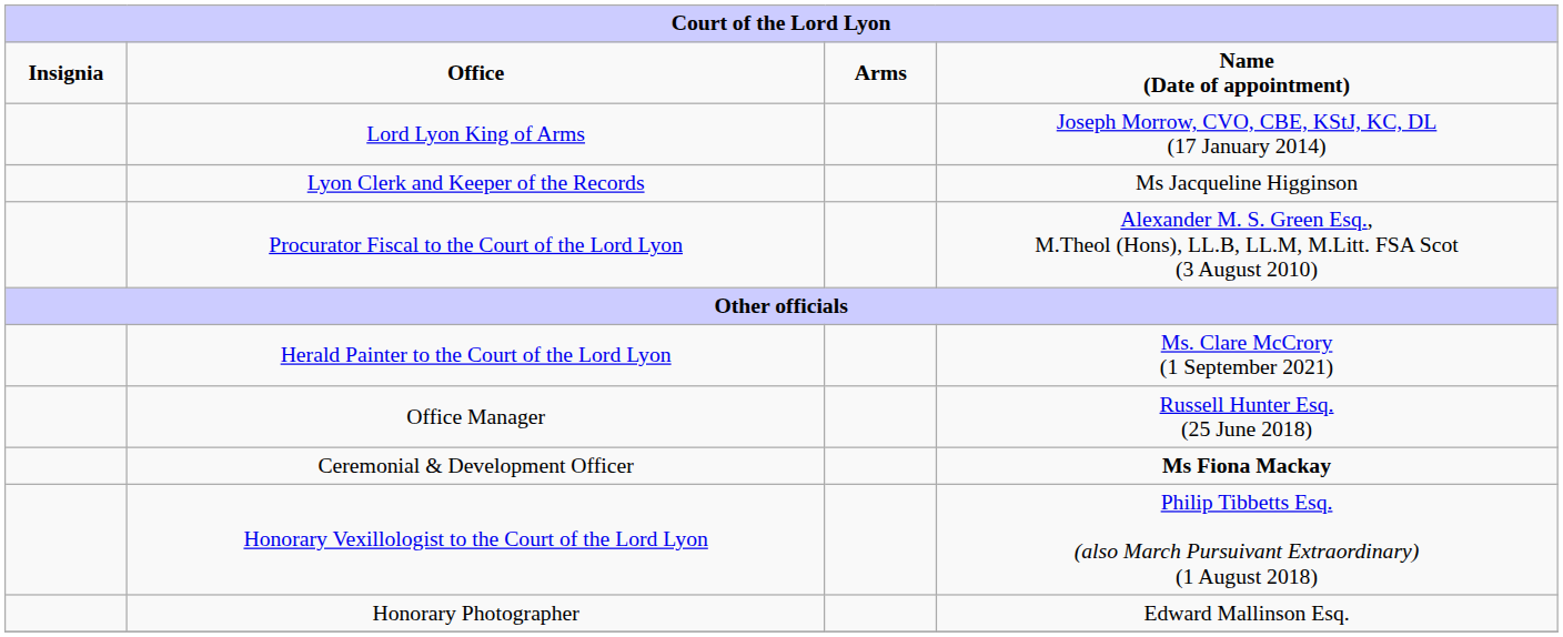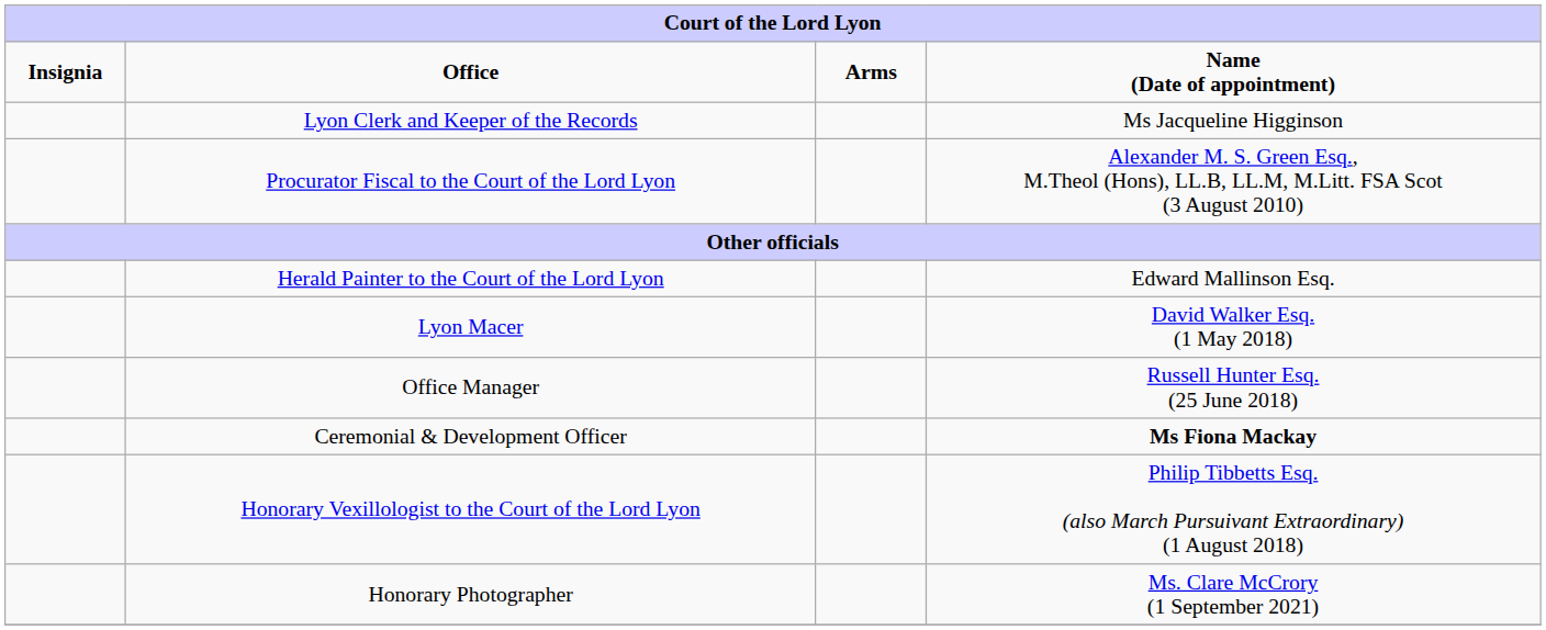 <table width = "90%" border = 1 border="1" cellpadding="4" cellspacing="0" style="margin: 0.5em 1em 0.5em 0; background: #f9f9f9; border: 1px #aaa solid; border-collapse: collapse;">
 <tr>
 <td colspan = "4" bgcolor = "#ccccff" align="center"><strong>Court of the Lord Lyon</strong></td>
 </tr>
 <tr>
 <th style="width: 100px;">Insignia</th>
 <th style="width: 45%;">Office</th>
 <th style="width: 100px;">Arms</th>
 <th style="width: 40%;">Name<br>(Date of appointment)</th>
-</tr>
-<tr>
-<td align="center"></td>
-<td style="text-align:center;"><a href='#'>Lord Lyon King of Arms</a></td>
-<td></td>
-<td style="text-align:center;"><a href='#'>Joseph Morrow, CVO, CBE, KStJ, KC, DL</a><br>(17 January 2014)</td>
 </tr>
 <tr>
 <td align="center"></td>
 <td style="text-align:center;"><a href='#'>Lyon Clerk and Keeper of the Records</a></td>
 <td></td>
 <td style="text-align:center;">Ms Jacqueline Higginson<br></td>
 </tr>
 <tr>
 <td align="center"></td>
 <td style="text-align:center;"><a href='#'>Procurator Fiscal to the Court of the Lord Lyon</a></td>
 <td></td>
 <td style="text-align:center;"><a href='#'>Alexander M. S. Green Esq.</a>,<br>M.Theol (Hons), LL.B, LL.M, M.Litt. FSA Scot<br>(3 August 2010)</td>
 </tr>
 <tr>
 <td colspan = "4" bgcolor = "#ccccff" align="center"><strong>Other officials</strong></td>
 </tr>
 <tr>
 <td align="center"></td>
 <td style="text-align:center;"><a href='#'>Herald Painter to the Court of the Lord Lyon</a></td>
 <td></td>
-<td style="text-align:center;"><a href='#'>Ms. Clare McCrory</a><br>(1 September 2021)</td>
+<td style="text-align:center;">Edward Mallinson Esq.<br></td>
+</tr>
+<tr>
+<td align="center"></td>
+<td style="text-align:center;"><a href='#'>Lyon Macer</a></td>
+<td></td>
+<td style="text-align:center;"><a href='#'>David Walker Esq.</a><br>(1 May 2018)</td>
 </tr>
 <tr>
 <td></td>
 <td style="text-align:center;">Office Manager</td>
 <td></td>
 <td style="text-align:center;"><a href='#'>Russell Hunter Esq.</a><br>(25 June 2018)</td>
 </tr>
 <tr>
 <td></td>
 <td style="text-align:center;">Ceremonial & Development Officer</td>
 <td></td>
 <td style="text-align:center;"><strong>Ms Fiona Mackay<br></strong></td>
 </tr>
 <tr>
 <td align="center"></td>
 <td style="text-align:center;"><a href='#'>Honorary Vexillologist to the Court of the Lord Lyon</a></td>
 <td></td>
 <td style="text-align:center;"><a href='#'>Philip Tibbetts Esq.</a><br><br><em>(also March Pursuivant Extraordinary)</em><br>(1 August 2018)</td>
 </tr>
 <tr>
 <td></td>
 <td style="text-align:center;">Honorary Photographer</td>
 <td></td>
-<td style="text-align:center;">Edward Mallinson Esq.<br></td>
+<td style="text-align:center;"><a href='#'>Ms. Clare McCrory</a><br>(1 September 2021)</td>
 </tr>
 <tr>
 </tr>
 </table>
